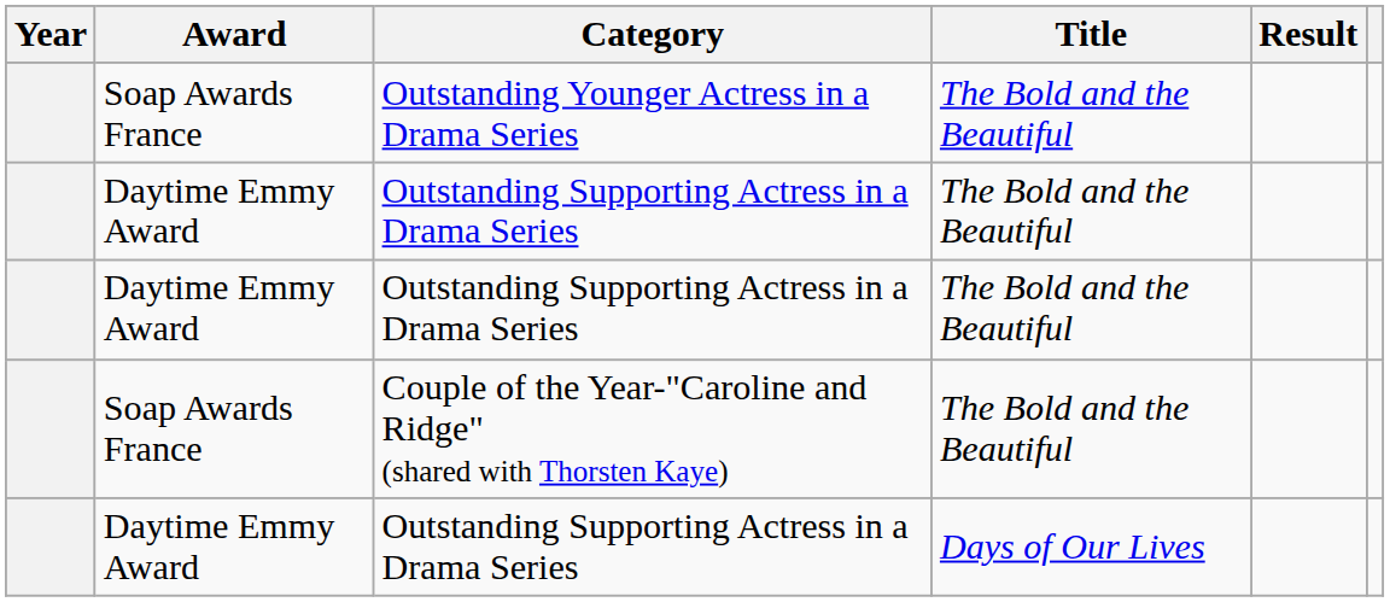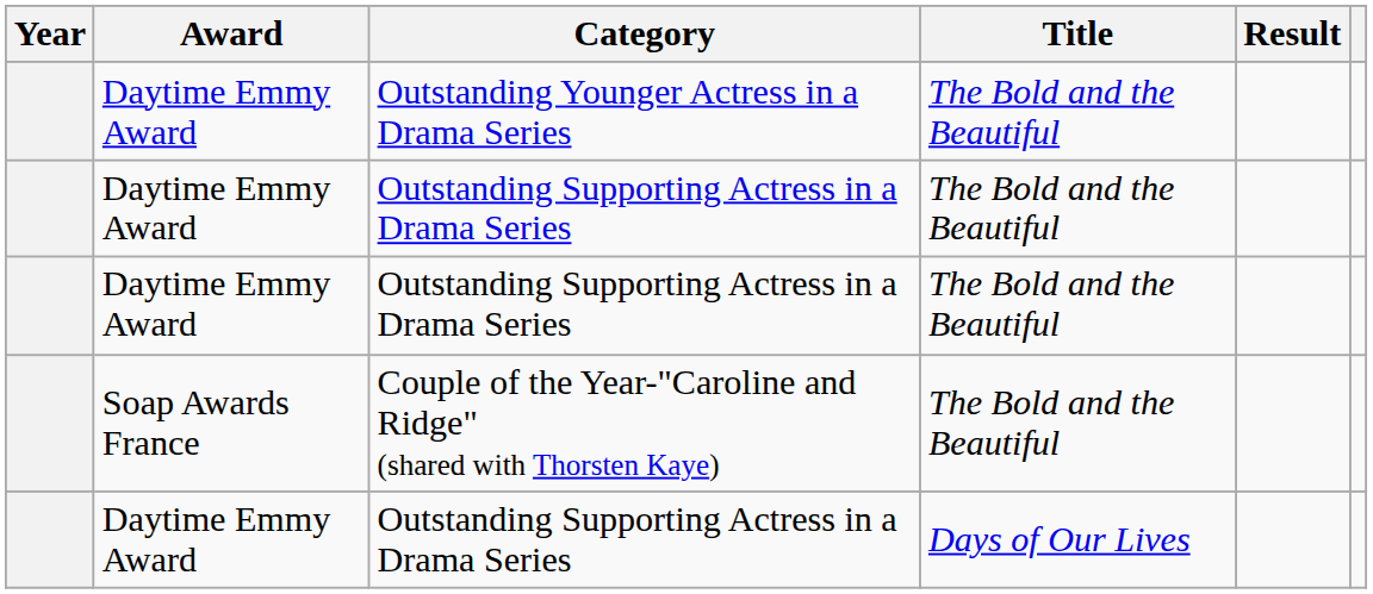 <table class="wikitable sortable plainrowheaders">
 <tr>
 <th scope="col">Year</th>
 <th scope="col">Award</th>
 <th scope="col">Category</th>
 <th scope="col">Title</th>
 <th scope="col">Result</th>
 <th scope="col" class="unsortable"></th>
 </tr>
 <tr>
 <th scope="row"></th>
-<td>Soap Awards France</td>
+<td><a href='#'>Daytime Emmy Award</a></td>
 <td><a href='#'>Outstanding Younger Actress in a Drama Series</a></td>
 <td><em><a href='#'>The Bold and the Beautiful</a></em></td>
 <td></td>
 <td></td>
 </tr>
 <tr>
 <th scope="row"></th>
 <td>Daytime Emmy Award</td>
 <td><a href='#'>Outstanding Supporting Actress in a Drama Series</a></td>
 <td><em>The Bold and the Beautiful</em></td>
 <td></td>
 <td></td>
 </tr>
 <tr>
 <th scope="row"></th>
 <td>Daytime Emmy Award</td>
 <td>Outstanding Supporting Actress in a Drama Series</td>
 <td><em>The Bold and the Beautiful</em></td>
 <td></td>
 <td></td>
 </tr>
 <tr>
 <th scope="row"></th>
 <td>Soap Awards France</td>
 <td>Couple of the Year-"Caroline and Ridge" <small><br>(shared with <a href='#'>Thorsten Kaye</a>) </small></td>
 <td><em>The Bold and the Beautiful</em></td>
 <td></td>
 <td></td>
 </tr>
 <tr>
 <th scope="row"></th>
 <td>Daytime Emmy Award</td>
 <td>Outstanding Supporting Actress in a Drama Series</td>
 <td><em><a href='#'>Days of Our Lives</a></em></td>
 <td></td>
 <td></td>
 </tr>
 </table>
